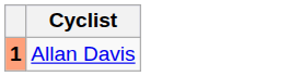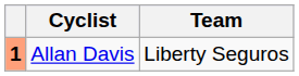 <table class="wikitable">
 <tr style="background:#ccccff;">
 <th></th>
 <th>Cyclist</th>
+<th>Team</th>
 </tr>
 <tr>
 <td style="background: lightsalmon;"><strong>1</strong></td>
 <td><a href='#'>Allan Davis</a></td>
+<td>Liberty Seguros</td>
 </tr>
 </table>
